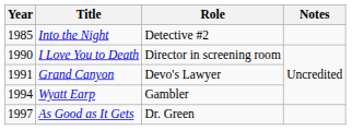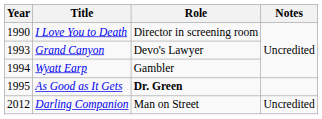 <table class="wikitable sortable">
 <tr>
 <th>Year</th>
 <th>Title</th>
 <th>Role</th>
 <th>Notes</th>
 </tr>
 <tr>
-<td>1985</td>
-<td><em><a href='#'>Into the Night</a></em></td>
-<td>Detective #2</td>
-<td></td>
-</tr>
-<tr>
 <td>1990</td>
 <td><em><a href='#'>I Love You to Death</a></em></td>
 <td>Director in screening room</td>
 <td rowspan=3>Uncredited</td>
 </tr>
 <tr>
-<td>1991</td>
+<td>1993</td>
 <td><em><a href='#'>Grand Canyon</a></em></td>
 <td>Devo's Lawyer</td>
 </tr>
 <tr>
 <td>1994</td>
 <td><em><a href='#'>Wyatt Earp</a></em></td>
 <td>Gambler</td>
 </tr>
 <tr>
-<td>1997</td>
+<td>1995</td>
 <td><em><a href='#'>As Good as It Gets</a></em></td>
-<td>Dr. Green</td>
+<td><strong>Dr. Green</strong></td>
 <td></td>
 </tr>
+<tr>
+<td>2012</td>
+<td><em><a href='#'>Darling Companion</a></em></td>
+<td>Man on Street</td>
+<td>Uncredited</td>
+</tr>
 </table>
